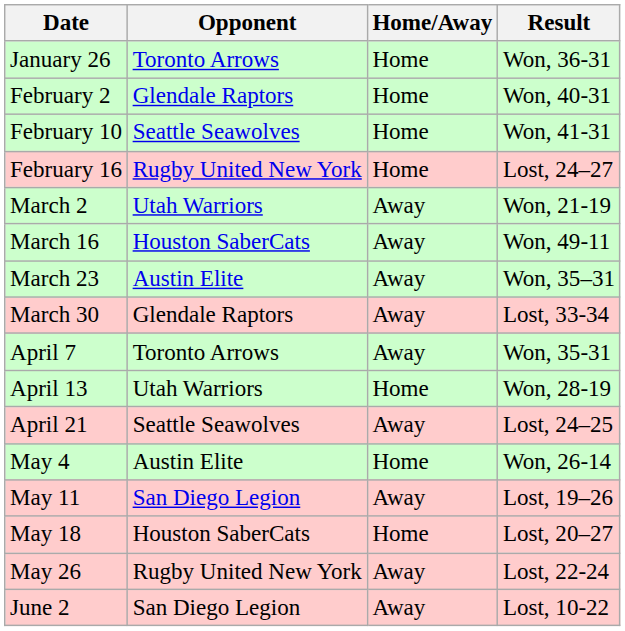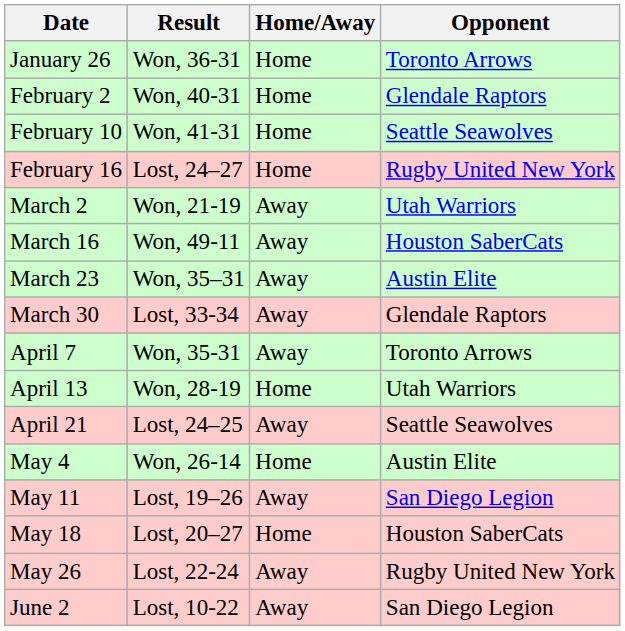 <table class="wikitable">
 <tr>
 <th>Date</th>
+<th>Result</th>
+<th>Home/Away</th>
 <th>Opponent</th>
-<th>Home/Away</th>
-<th>Result</th>
 </tr>
 <tr bgcolor="#CCFFCC">
 <td>January 26</td>
+<td>Won, 36-31</td>
+<td>Home</td>
 <td><a href='#'>Toronto Arrows</a></td>
-<td>Home</td>
-<td>Won, 36-31</td>
 </tr>
 <tr bgcolor="#CCFFCC">
 <td>February 2</td>
+<td>Won, 40-31</td>
+<td>Home</td>
 <td><a href='#'>Glendale Raptors</a></td>
-<td>Home</td>
-<td>Won, 40-31</td>
 </tr>
 <tr bgcolor="#CCFFCC">
 <td>February 10</td>
+<td>Won, 41-31</td>
+<td>Home</td>
 <td><a href='#'>Seattle Seawolves</a></td>
-<td>Home</td>
-<td>Won, 41-31</td>
 </tr>
 <tr bgcolor="#FFCCCC">
 <td>February 16</td>
+<td>Lost, 24–27</td>
+<td>Home</td>
 <td><a href='#'>Rugby United New York</a></td>
-<td>Home</td>
-<td>Lost, 24–27</td>
 </tr>
 <tr bgcolor="#CCFFCC">
 <td>March 2</td>
+<td>Won, 21-19</td>
+<td>Away</td>
 <td><a href='#'>Utah Warriors</a></td>
-<td>Away</td>
-<td>Won, 21-19</td>
 </tr>
 <tr bgcolor="#CCFFCC">
 <td>March 16</td>
+<td>Won, 49-11</td>
+<td>Away</td>
 <td><a href='#'>Houston SaberCats</a></td>
-<td>Away</td>
-<td>Won, 49-11</td>
 </tr>
 <tr bgcolor="#CCFFCC">
 <td>March 23</td>
+<td>Won, 35–31</td>
+<td>Away</td>
 <td><a href='#'>Austin Elite</a></td>
-<td>Away</td>
-<td>Won, 35–31</td>
 </tr>
 <tr bgcolor="#FFCCCC">
 <td>March 30</td>
+<td>Lost, 33-34</td>
+<td>Away</td>
 <td>Glendale Raptors</td>
-<td>Away</td>
-<td>Lost, 33-34</td>
 </tr>
 <tr bgcolor="#CCFFCC">
 <td>April 7</td>
+<td>Won, 35-31</td>
+<td>Away</td>
 <td>Toronto Arrows</td>
-<td>Away</td>
-<td>Won, 35-31</td>
 </tr>
 <tr bgcolor="#CCFFCC">
 <td>April 13</td>
+<td>Won, 28-19</td>
+<td>Home</td>
 <td>Utah Warriors</td>
-<td>Home</td>
-<td>Won, 28-19</td>
 </tr>
 <tr bgcolor="#FFCCCC">
 <td>April 21</td>
+<td>Lost, 24–25</td>
+<td>Away</td>
 <td>Seattle Seawolves</td>
-<td>Away</td>
-<td>Lost, 24–25</td>
 </tr>
 <tr bgcolor="#CCFFCC">
 <td>May 4</td>
+<td>Won, 26-14</td>
+<td>Home</td>
 <td>Austin Elite</td>
-<td>Home</td>
-<td>Won, 26-14</td>
 </tr>
 <tr bgcolor="#FFCCCC">
 <td>May 11</td>
+<td>Lost, 19–26</td>
+<td>Away</td>
 <td><a href='#'>San Diego Legion</a></td>
-<td>Away</td>
-<td>Lost, 19–26</td>
 </tr>
 <tr bgcolor="#FFCCCC">
 <td>May 18</td>
+<td>Lost, 20–27</td>
+<td>Home</td>
 <td>Houston SaberCats</td>
-<td>Home</td>
-<td>Lost, 20–27</td>
 </tr>
 <tr bgcolor="#FFCCCC">
 <td>May 26</td>
+<td>Lost, 22-24</td>
+<td>Away</td>
 <td>Rugby United New York</td>
-<td>Away</td>
-<td>Lost, 22-24</td>
 </tr>
 <tr bgcolor="#FFCCCC">
 <td>June 2</td>
+<td>Lost, 10-22</td>
+<td>Away</td>
 <td>San Diego Legion</td>
-<td>Away</td>
-<td>Lost, 10-22</td>
 </tr>
 </table>
